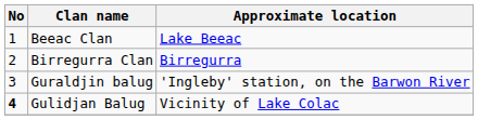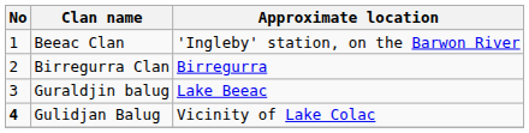 <table class="wikitable">
 <tr>
 <th>No</th>
 <th>Clan name</th>
 <th>Approximate location</th>
 </tr>
 <tr>
 <td>1</td>
 <td>Beeac Clan</td>
-<td><a href='#'>Lake Beeac</a></td>
+<td>'Ingleby' station, on the <a href='#'>Barwon River</a></td>
 </tr>
 <tr>
 <td>2</td>
 <td>Birregurra Clan</td>
 <td><a href='#'>Birregurra</a></td>
 </tr>
 <tr>
 <td>3</td>
 <td>Guraldjin balug</td>
-<td>'Ingleby' station, on the <a href='#'>Barwon River</a></td>
+<td><a href='#'>Lake Beeac</a></td>
 </tr>
 <tr>
 <td><strong>4</strong></td>
 <td>Gulidjan Balug</td>
 <td>Vicinity of <a href='#'>Lake Colac</a></td>
 </tr>
 <tr>
 </tr>
 </table>
